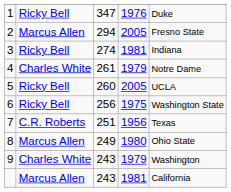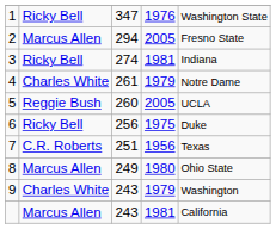 <table class="wikitable">
 <tr>
 </tr>
 <tr>
 <td>1</td>
 <td><a href='#'>Ricky Bell</a></td>
 <td>347</td>
 <td><a href='#'>1976</a></td>
-<td style="font-size:80%;">Duke</td>
+<td style="font-size:80%;">Washington State</td>
 </tr>
 <tr>
 <td>2</td>
 <td><a href='#'>Marcus Allen</a></td>
 <td>294</td>
 <td><a href='#'>2005</a></td>
 <td style="font-size:80%;">Fresno State</td>
 </tr>
 <tr>
 <td>3</td>
 <td><a href='#'>Ricky Bell</a></td>
 <td>274</td>
 <td><a href='#'>1981</a></td>
 <td style="font-size:80%;">Indiana</td>
 </tr>
 <tr>
 <td>4</td>
 <td><a href='#'>Charles White</a></td>
 <td>261</td>
 <td><a href='#'>1979</a></td>
 <td style="font-size:80%;">Notre Dame</td>
 </tr>
 <tr>
 <td>5</td>
-<td><a href='#'>Ricky Bell</a></td>
+<td><a href='#'>Reggie Bush</a></td>
 <td>260</td>
 <td><a href='#'>2005</a></td>
 <td style="font-size:80%;">UCLA</td>
 </tr>
 <tr>
 <td>6</td>
 <td><a href='#'>Ricky Bell</a></td>
 <td>256</td>
 <td><a href='#'>1975</a></td>
-<td style="font-size:80%;">Washington State</td>
+<td style="font-size:80%;">Duke</td>
 </tr>
 <tr>
 <td>7</td>
 <td><a href='#'>C.R. Roberts</a></td>
 <td>251</td>
 <td><a href='#'>1956</a></td>
 <td style="font-size:80%;">Texas</td>
 </tr>
 <tr>
 <td>8</td>
 <td><a href='#'>Marcus Allen</a></td>
 <td>249</td>
 <td><a href='#'>1980</a></td>
 <td style="font-size:80%;">Ohio State</td>
 </tr>
 <tr>
 <td>9</td>
 <td><a href='#'>Charles White</a></td>
 <td>243</td>
 <td><a href='#'>1979</a></td>
 <td style="font-size:80%;">Washington</td>
 </tr>
 <tr>
 <td></td>
 <td><a href='#'>Marcus Allen</a></td>
 <td>243</td>
 <td><a href='#'>1981</a></td>
 <td style="font-size:80%;">California</td>
 </tr>
 </table>
